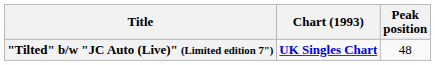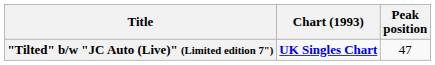 <table class="wikitable plainrowheaders">
 <tr>
 <th>Title</th>
 <th>Chart (1993)</th>
 <th>Peak<br>position</th>
 </tr>
 <tr>
 <th scope="row">"Tilted" b/w "JC Auto (Live)" <small>(Limited edition 7")</small></th>
 <td><strong><a href='#'>UK Singles Chart</a></strong></td>
-<td align="center">48</td>
+<td align="center">47</td>
 </tr>
 </table>
